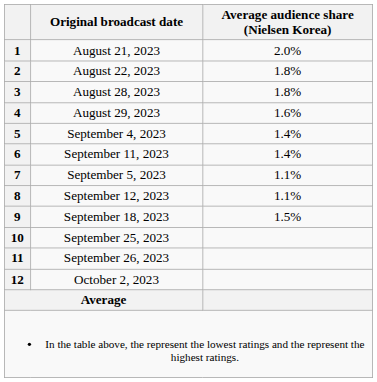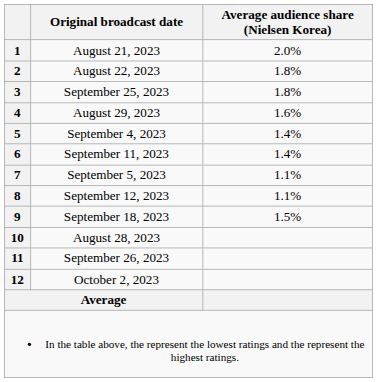 <table class="wikitable" style="width:450px; text-align:center">
 <tr>
 <th scope="col"></th>
 <th scope="col">Original broadcast date</th>
 <th scope="col">Average audience share<br>(Nielsen Korea)</th>
 </tr>
 <tr>
 <th scope"row">1</th>
 <td>August 21, 2023</td>
 <td>2.0% </td>
 </tr>
 <tr>
 <th scope"row">2</th>
 <td>August 22, 2023</td>
 <td>1.8% </td>
 </tr>
 <tr>
 <th scope"row">3</th>
-<td>August 28, 2023</td>
+<td>September 25, 2023</td>
 <td>1.8% </td>
 </tr>
 <tr>
 <th scope"row">4</th>
 <td>August 29, 2023</td>
 <td>1.6% </td>
 </tr>
 <tr>
 <th scope"row">5</th>
 <td>September 4, 2023</td>
 <td>1.4% </td>
 </tr>
 <tr>
 <th scope"row">6</th>
 <td>September 11, 2023</td>
 <td>1.4% </td>
 </tr>
 <tr>
 <th scope"row">7</th>
 <td>September 5, 2023</td>
 <td>1.1% </td>
 </tr>
 <tr>
 <th scope"row">8</th>
 <td>September 12, 2023</td>
 <td>1.1% </td>
 </tr>
 <tr>
 <th scope"row">9</th>
 <td>September 18, 2023</td>
 <td>1.5% </td>
 </tr>
 <tr>
 <th scope"row">10</th>
-<td>September 25, 2023</td>
+<td>August 28, 2023</td>
 <td><strong></strong> </td>
 </tr>
 <tr>
 <th scope"row">11</th>
 <td>September 26, 2023</td>
 <td><strong></strong> </td>
 </tr>
 <tr>
 <th scope"row">12</th>
 <td>October 2, 2023</td>
 <td><strong></strong> </td>
 </tr>
 <tr>
 <th scope="col" colspan="2">Average</th>
 <th scope="col"></th>
 </tr>
 <tr>
 <td colspan="4" style="font-size:85%"><br><ul><li>In the table above, the <strong></strong> represent the lowest ratings and the <strong></strong> represent the highest ratings.</li></ul></td>
 </tr>
 </table>
